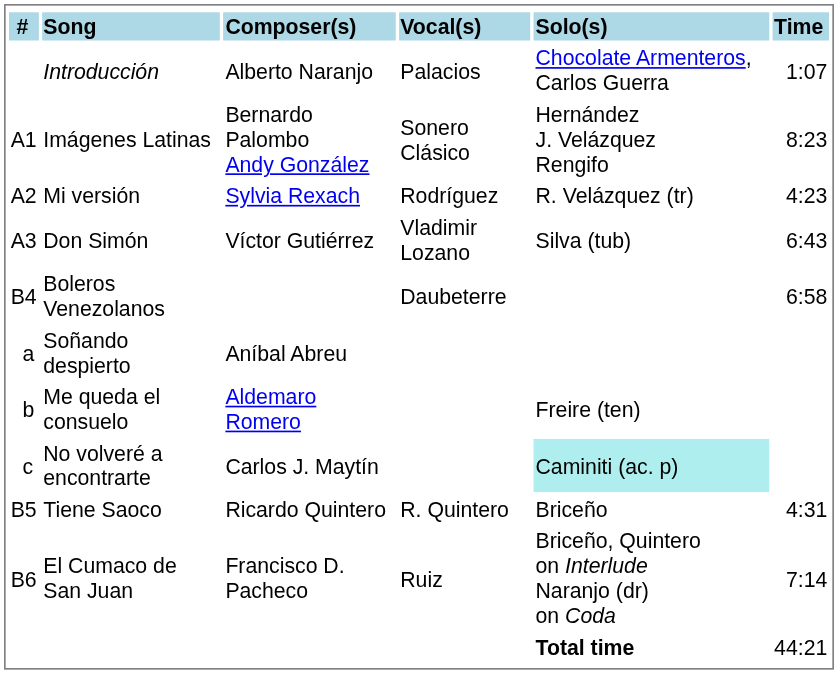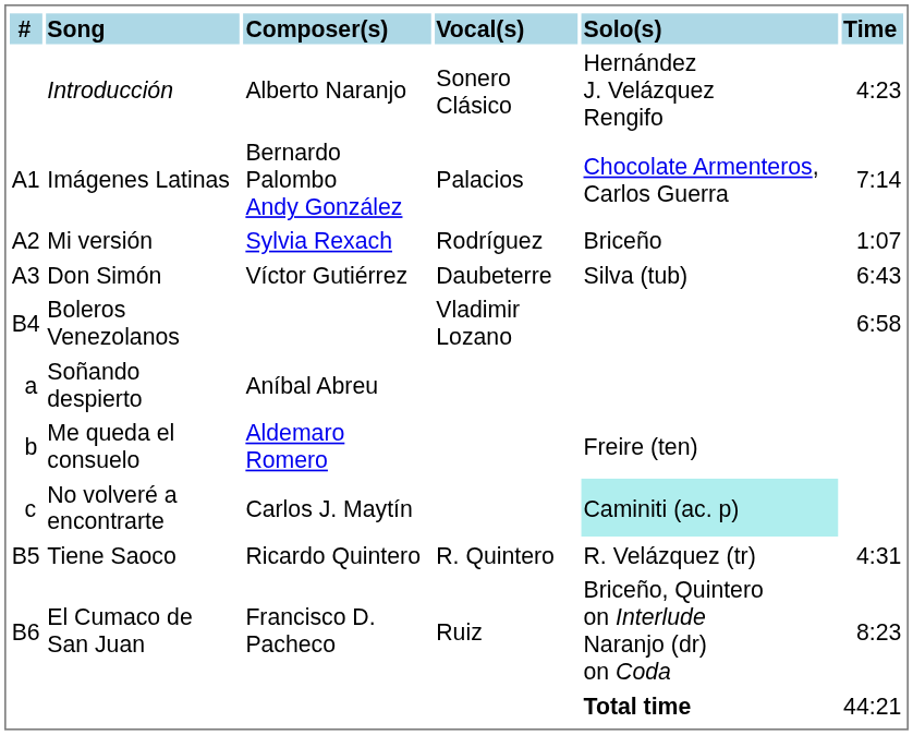 <table cellpadding="1" width="500px" style="font-size: 80%; border: 1px solid gray;">
 <tr align="center" style="font-size: larger;">
 </tr>
 <tr style="background:lightblue;">
 <td> <strong>#</strong></td>
 <td><strong>Song</strong></td>
 <td><strong>Composer(s)</strong></td>
 <td><strong>Vocal(s)</strong></td>
 <td><strong>Solo(s)</strong></td>
 <td><strong>Time</strong></td>
 </tr>
 <tr>
 <td> </td>
 <td><em>Introducción</em></td>
 <td>Alberto Naranjo</td>
-<td>Palacios</td>
-<td><a href='#'>Chocolate Armenteros</a>, Carlos Guerra</td>
-<td>  1:07</td>
+<td>Sonero Clásico</td>
+<td>Hernández<br> J. Velázquez<br>Rengifo</td>
+<td>  4:23</td>
 </tr>
 <tr>
 <td>A1</td>
 <td>Imágenes Latinas</td>
 <td>Bernardo Palombo<br><a href='#'>Andy González</a></td>
-<td>Sonero Clásico</td>
-<td>Hernández<br> J. Velázquez<br>Rengifo</td>
-<td>  8:23</td>
+<td>Palacios</td>
+<td><a href='#'>Chocolate Armenteros</a>, Carlos Guerra</td>
+<td>  7:14</td>
 </tr>
 <tr>
 <td>A2</td>
 <td>Mi versión</td>
 <td><a href='#'>Sylvia Rexach</a></td>
 <td>Rodríguez</td>
-<td>R. Velázquez (tr)</td>
-<td>  4:23</td>
+<td>Briceño</td>
+<td>  1:07</td>
 </tr>
 <tr>
 <td>A3</td>
 <td>Don Simón</td>
 <td>Víctor Gutiérrez</td>
-<td>Vladimir Lozano</td>
+<td>Daubeterre</td>
 <td>Silva (tub)</td>
 <td>  6:43</td>
 </tr>
 <tr>
 <td>B4</td>
 <td>Boleros Venezolanos</td>
 <td></td>
-<td>Daubeterre</td>
+<td>Vladimir Lozano</td>
 <td></td>
 <td>  6:58</td>
 </tr>
 <tr>
 <td>  a</td>
 <td>Soñando despierto</td>
 <td>Aníbal Abreu</td>
 <td></td>
 <td></td>
 </tr>
 <tr>
 <td>  b</td>
 <td>Me queda el consuelo</td>
 <td><a href='#'>Aldemaro Romero</a></td>
 <td></td>
 <td>Freire (ten)</td>
 </tr>
 <tr>
 <td>  c</td>
 <td>No volveré a encontrarte</td>
 <td>Carlos J. Maytín</td>
 <td></td>
 <td style="background: paleturquoise;">Caminiti (ac. p)</td>
 </tr>
 <tr>
 <td>B5</td>
 <td>Tiene Saoco</td>
 <td>Ricardo Quintero</td>
 <td>R. Quintero</td>
-<td>Briceño</td>
+<td>R. Velázquez (tr)</td>
 <td>  4:31</td>
 </tr>
 <tr>
 <td>B6</td>
 <td>El Cumaco de San Juan</td>
 <td>Francisco D. Pacheco</td>
 <td>Ruiz</td>
 <td>Briceño, Quintero<br>on <em>Interlude</em><br>Naranjo (dr)<br>on <em>Coda</em></td>
-<td>  7:14</td>
+<td>  8:23</td>
 </tr>
 <tr>
 <td></td>
 <td></td>
 <td></td>
 <td></td>
 <td><strong>Total time</strong></td>
 <td>44:21</td>
 </tr>
 <tr>
 </tr>
 </table>
